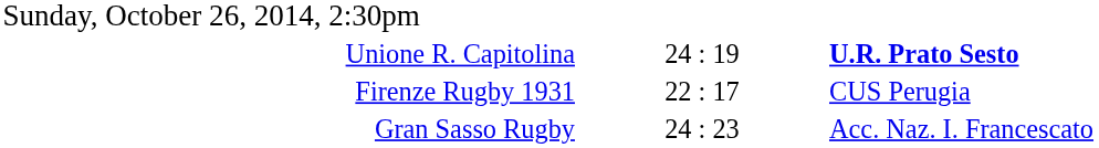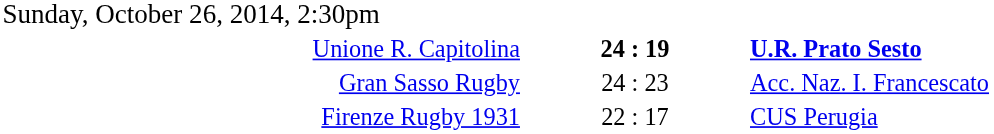 <table style="width:70%;" cellspacing="1">
 <tr>
 <th width=35%></th>
 <th width=15%></th>
 <th></th>
 </tr>
 <tr>
 <td>Sunday, October 26, 2014, 2:30pm</td>
 </tr>
 <tr style=font-size:90%>
 <td align=right><a href='#'>Unione R. Capitolina</a></td>
-<td align=center>24 : 19</td>
+<td align=center><strong>24 : 19</strong></td>
 <td><strong><a href='#'>U.R. Prato Sesto</a></strong></td>
+</tr>
+<tr style=font-size:90%>
+<td align=right><a href='#'>Gran Sasso Rugby</a></td>
+<td align=center>24 : 23</td>
+<td><a href='#'>Acc. Naz. I. Francescato</a></td>
 </tr>
 <tr style=font-size:90%>
 <td align=right><a href='#'>Firenze Rugby 1931</a></td>
 <td align=center>22 : 17</td>
 <td><a href='#'>CUS Perugia</a></td>
 </tr>
-<tr style=font-size:90%>
-<td align=right><a href='#'>Gran Sasso Rugby</a></td>
-<td align=center>24 : 23</td>
-<td><a href='#'>Acc. Naz. I. Francescato</a></td>
-</tr>
 </table>
